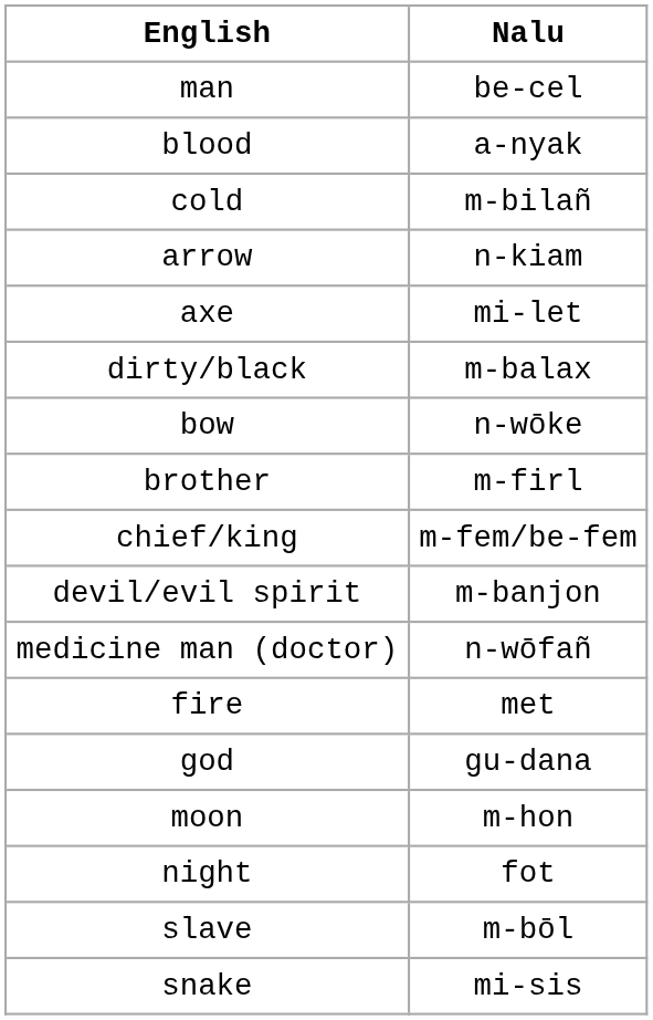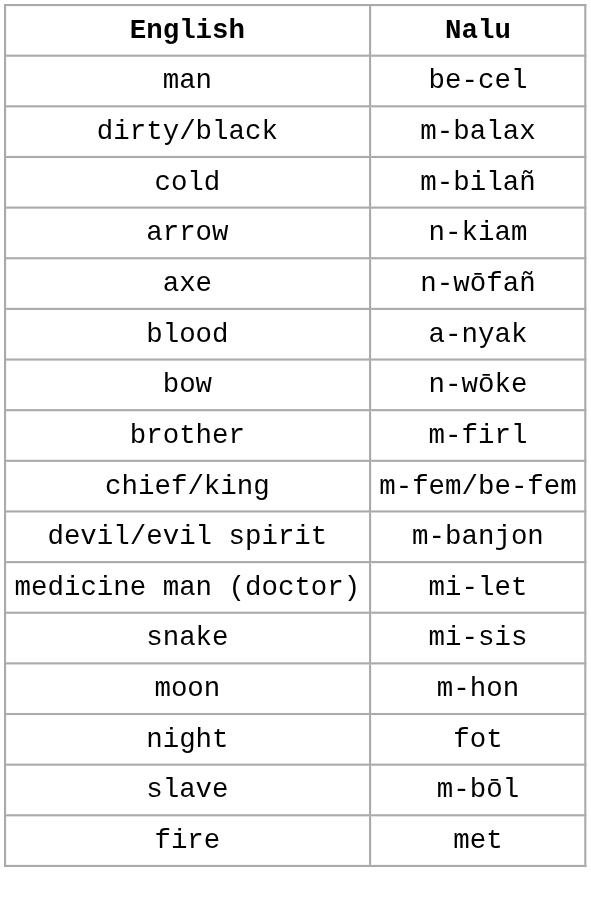 <table border="1" cellpadding="4" cellspacing="0" style="border:1px solid #aaa; border-collapse:collapse; text-align: center;">
 <tr>
 <th>English</th>
 <th>Nalu</th>
 </tr>
 <tr>
 <td>man</td>
 <td>be-cel</td>
 </tr>
-<tr>
-<td>blood</td>
-<td>a-nyak</td>
+<tr style="width:50px">
+<td>dirty/black</td>
+<td>m-balax</td>
 </tr>
 <tr style="width:50px">
 <td>cold</td>
 <td>m-bilañ</td>
 </tr>
 <tr>
 <td>arrow</td>
 <td>n-kiam</td>
 </tr>
 <tr>
 <td>axe</td>
-<td>mi-let</td>
+<td>n-wōfañ</td>
 </tr>
-<tr style="width:50px">
-<td>dirty/black</td>
-<td>m-balax</td>
+<tr>
+<td>blood</td>
+<td>a-nyak</td>
 </tr>
 <tr>
 <td>bow</td>
 <td>n-wōke</td>
 </tr>
 <tr>
 <td>brother</td>
 <td>m-firl</td>
 </tr>
 <tr>
 <td>chief/king</td>
 <td>m-fem/be-fem</td>
 </tr>
 <tr>
 <td>devil/evil spirit</td>
 <td>m-banjon</td>
 </tr>
 <tr>
 <td>medicine man (doctor)</td>
-<td>n-wōfañ</td>
+<td>mi-let</td>
 </tr>
 <tr>
-<td>fire</td>
-<td>met</td>
-</tr>
-<tr>
-<td>god</td>
-<td>gu-dana</td>
+<td>snake</td>
+<td>mi-sis</td>
 </tr>
 <tr>
 <td>moon</td>
 <td>m-hon</td>
 </tr>
 <tr>
 <td>night</td>
 <td>fot</td>
 </tr>
 <tr>
 <td>slave</td>
 <td>m-bōl</td>
 </tr>
 <tr>
-<td>snake</td>
-<td>mi-sis</td>
+<td>fire</td>
+<td>met</td>
 </tr>
 </table>
